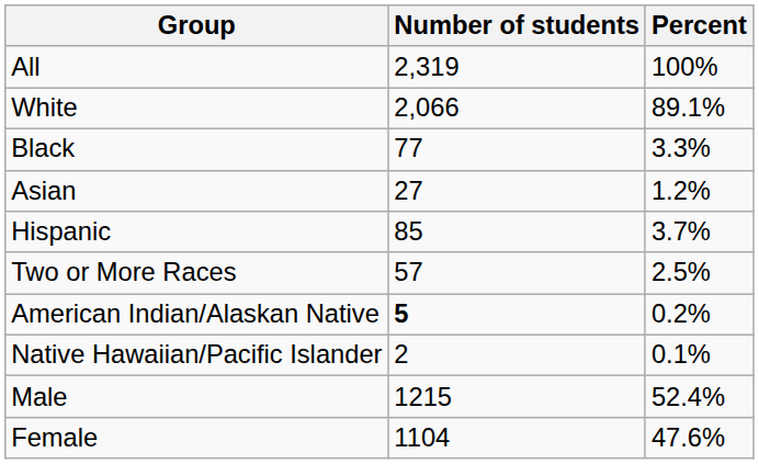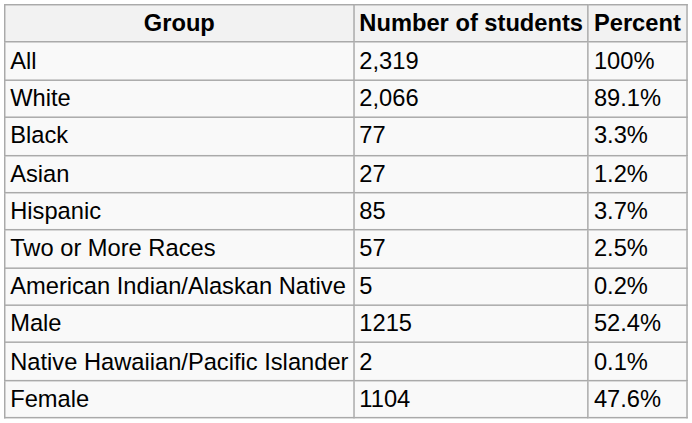 <table class="wikitable">
 <tr>
 <th>Group</th>
 <th>Number of students</th>
 <th>Percent</th>
 </tr>
 <tr>
 <td>All</td>
 <td>2,319</td>
 <td>100%</td>
 </tr>
 <tr>
 <td>White</td>
 <td>2,066</td>
 <td>89.1%</td>
 </tr>
 <tr>
 <td>Black</td>
 <td>77</td>
 <td>3.3%</td>
 </tr>
 <tr>
 <td>Asian</td>
 <td>27</td>
 <td>1.2%</td>
 </tr>
 <tr>
 <td>Hispanic</td>
 <td>85</td>
 <td>3.7%</td>
 </tr>
 <tr>
 <td>Two or More Races</td>
 <td>57</td>
 <td>2.5%</td>
 </tr>
 <tr>
 <td>American Indian/Alaskan Native</td>
-<td><strong>5</strong></td>
+<td>5</td>
 <td>0.2%</td>
+</tr>
+<tr>
+<td>Male</td>
+<td>1215</td>
+<td>52.4%</td>
 </tr>
 <tr>
 <td>Native Hawaiian/Pacific Islander</td>
 <td>2</td>
 <td>0.1%</td>
 </tr>
 <tr>
-<td>Male</td>
-<td>1215</td>
-<td>52.4%</td>
-</tr>
-<tr>
 <td>Female</td>
 <td>1104</td>
 <td>47.6%</td>
 </tr>
 </table>
